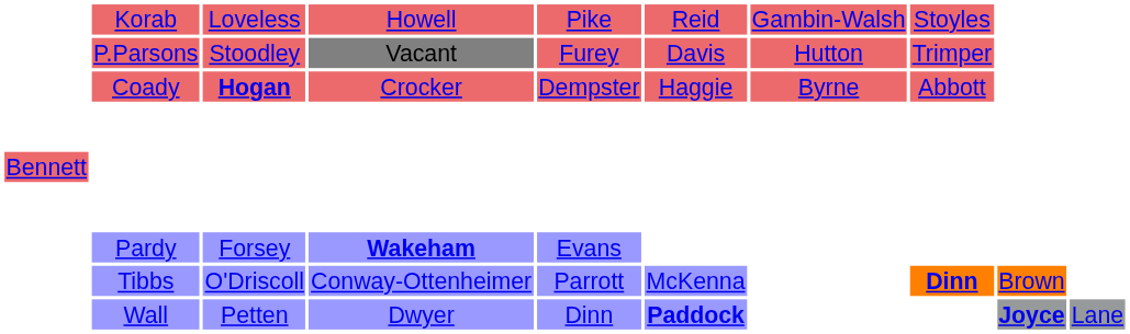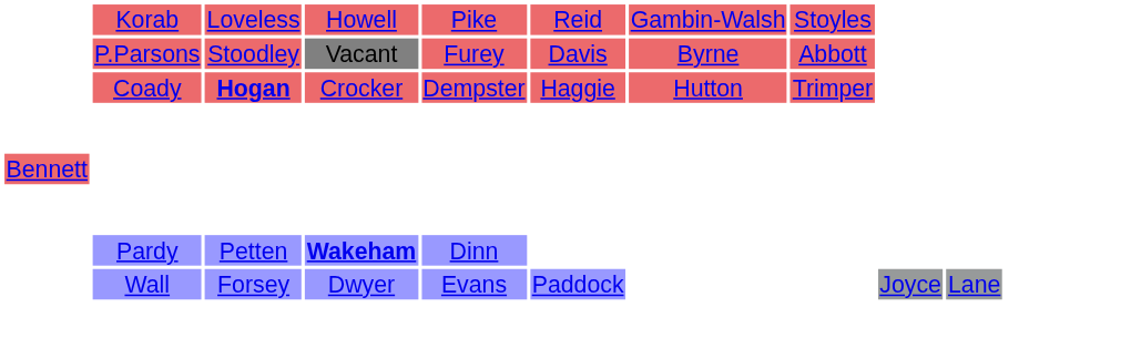 <table style="text-align:center;font-size:87%;" cellpadding="1px">
 <tr>
 <td></td>
 <td bgcolor=EC6A6C><a href='#'>Korab</a></td>
 <td bgcolor=EC6A6C><a href='#'>Loveless</a></td>
 <td bgcolor=EC6A6C><a href='#'>Howell</a></td>
 <td bgcolor=EC6A6C><a href='#'>Pike</a></td>
 <td bgcolor=EC6A6C><a href='#'>Reid</a></td>
 <td bgcolor=EC6A6C><a href='#'>Gambin-Walsh</a></td>
 <td bgcolor=EC6A6C><a href='#'>Stoyles</a></td>
 </tr>
 <tr>
 <td></td>
 <td bgcolor=EC6A6C><a href='#'>P.Parsons</a></td>
 <td bgcolor=EC6A6C><a href='#'>Stoodley</a></td>
 <td bgcolor=gray>Vacant</td>
 <td bgcolor=EC6A6C><a href='#'>Furey</a></td>
 <td bgcolor=EC6A6C><a href='#'>Davis</a></td>
-<td bgcolor=EC6A6C><a href='#'>Hutton</a></td>
-<td bgcolor=EC6A6C><a href='#'>Trimper</a></td>
+<td bgcolor=EC6A6C><a href='#'>Byrne</a></td>
+<td bgcolor=EC6A6C><a href='#'>Abbott</a></td>
 </tr>
 <tr>
 <td></td>
 <td bgcolor=EC6A6C><a href='#'>Coady</a></td>
 <td bgcolor=EC6A6C><a href='#'><strong>Hogan</strong></a></td>
 <td bgcolor=EC6A6C><a href='#'>Crocker</a></td>
 <td bgcolor=EC6A6C><a href='#'>Dempster</a></td>
 <td bgcolor=EC6A6C><a href='#'>Haggie</a></td>
-<td bgcolor=EC6A6C><a href='#'>Byrne</a></td>
-<td bgcolor=EC6A6C><a href='#'>Abbott</a></td>
+<td bgcolor=EC6A6C><a href='#'>Hutton</a></td>
+<td bgcolor=EC6A6C><a href='#'>Trimper</a></td>
 </tr>
 <tr>
 <td style="padding-top: 25px"></td>
 </tr>
 <tr>
 <td bgcolor=EC6A6C><a href='#'>Bennett</a></td>
 </tr>
 <tr>
 <td style="padding-top: 25px"></td>
 </tr>
 <tr>
 <td></td>
 <td bgcolor=#9999ff><a href='#'>Pardy</a></td>
-<td bgcolor=#9999ff><a href='#'>Forsey</a></td>
+<td bgcolor=#9999ff><a href='#'>Petten</a></td>
 <td bgcolor=#9999ff><strong><a href='#'>Wakeham</a></strong></td>
-<td bgcolor=#9999ff><a href='#'>Evans</a></td>
+<td bgcolor=#9999ff><a href='#'>Dinn</a></td>
 <td></td>
 <td></td>
 </tr>
 <tr>
 <td></td>
-<td bgcolor=#9999ff><a href='#'>Tibbs</a></td>
-<td bgcolor=#9999ff><a href='#'>O'Driscoll</a></td>
-<td bgcolor=#9999ff><a href='#'>Conway-Ottenheimer</a></td>
-<td bgcolor=#9999ff><a href='#'>Parrott</a></td>
-<td bgcolor=#9999ff><a href='#'>McKenna</a></td>
-<td></td>
-<td bgcolor=FF7F00><a href='#'><strong>Dinn</strong></a></td>
-<td bgcolor=FF7F00><a href='#'>Brown</a></td>
-<td></td>
-</tr>
-<tr>
-<td></td>
 <td bgcolor=#9999ff><a href='#'>Wall</a></td>
-<td bgcolor=#9999ff><a href='#'>Petten</a></td>
+<td bgcolor=#9999ff><a href='#'>Forsey</a></td>
 <td bgcolor=#9999ff><a href='#'>Dwyer</a></td>
-<td bgcolor=#9999ff><a href='#'>Dinn</a></td>
-<td bgcolor=#9999ff><strong><a href='#'>Paddock</a></strong></td>
+<td bgcolor=#9999ff><a href='#'>Evans</a></td>
+<td bgcolor=#9999ff><a href='#'>Paddock</a></td>
 <td></td>
 <td></td>
-<td bgcolor=#979A9A><strong><a href='#'>Joyce</a></strong></td>
+<td bgcolor=#979A9A><a href='#'>Joyce</a></td>
 <td bgcolor=#979A9A><a href='#'>Lane</a></td>
 </tr>
 </table>
